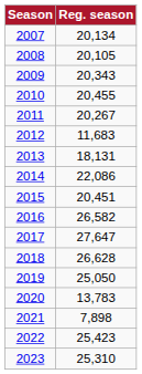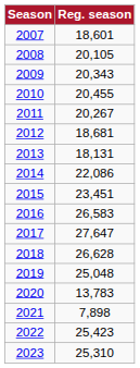 <table class="wikitable sortable" style="text-align:center;">
 <tr>
 <th style="background:#AC162C; color:white;" scope="col">Season</th>
 <th style="background:#AC162C; color:white;" scope="col">Reg. season</th>
 </tr>
 <tr>
 <td><a href='#'>2007</a></td>
-<td>20,134</td>
+<td>18,601</td>
 </tr>
 <tr>
 <td><a href='#'>2008</a></td>
 <td>20,105</td>
 </tr>
 <tr>
 <td><a href='#'>2009</a></td>
 <td>20,343</td>
 </tr>
 <tr>
 <td><a href='#'>2010</a></td>
 <td>20,455</td>
 </tr>
 <tr>
 <td><a href='#'>2011</a></td>
 <td>20,267</td>
 </tr>
 <tr>
 <td><a href='#'>2012</a></td>
-<td>11,683</td>
+<td>18,681</td>
 </tr>
 <tr>
 <td><a href='#'>2013</a></td>
 <td>18,131</td>
 </tr>
 <tr>
 <td><a href='#'>2014</a></td>
 <td>22,086</td>
 </tr>
 <tr>
 <td><a href='#'>2015</a></td>
-<td>20,451</td>
+<td>23,451</td>
 </tr>
 <tr>
 <td><a href='#'>2016</a></td>
-<td>26,582</td>
+<td>26,583</td>
 </tr>
 <tr>
 <td><a href='#'>2017</a></td>
 <td>27,647</td>
 </tr>
 <tr>
 <td><a href='#'>2018</a></td>
 <td>26,628</td>
 </tr>
 <tr>
 <td><a href='#'>2019</a></td>
-<td>25,050</td>
+<td>25,048</td>
 </tr>
 <tr>
 <td><a href='#'>2020</a></td>
 <td>13,783</td>
 </tr>
 <tr>
 <td><a href='#'>2021</a></td>
 <td>7,898</td>
 </tr>
 <tr>
 <td><a href='#'>2022</a></td>
 <td>25,423</td>
 </tr>
 <tr>
 <td><a href='#'>2023</a></td>
 <td>25,310</td>
 </tr>
 </table>
